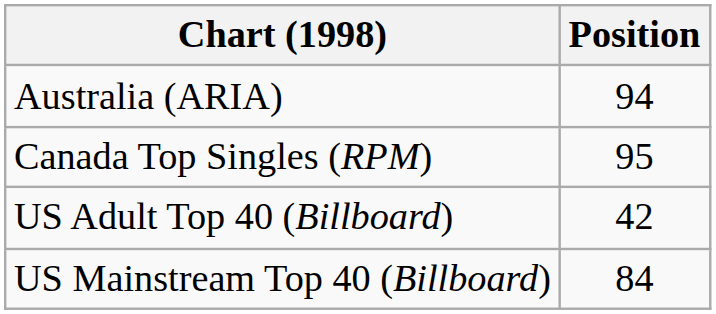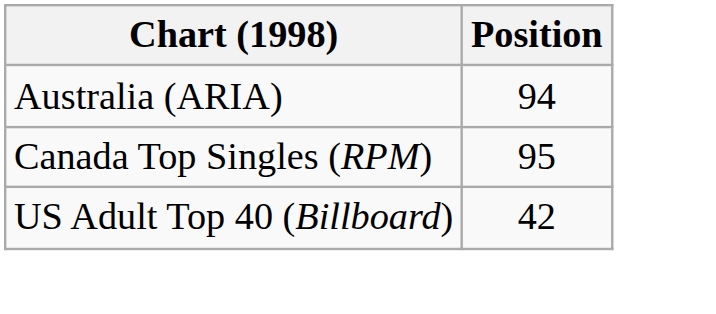 <table class="wikitable sortable">
 <tr>
 <th>Chart (1998)</th>
 <th>Position</th>
 </tr>
 <tr>
 <td>Australia (ARIA)</td>
 <td align="center">94</td>
 </tr>
 <tr>
 <td>Canada Top Singles (<em>RPM</em>)</td>
 <td align="center">95</td>
 </tr>
 <tr>
 <td>US Adult Top 40 (<em>Billboard</em>)</td>
 <td align="center">42</td>
 </tr>
-<tr>
-<td>US Mainstream Top 40 (<em>Billboard</em>)</td>
-<td align="center">84</td>
-</tr>
 </table>
